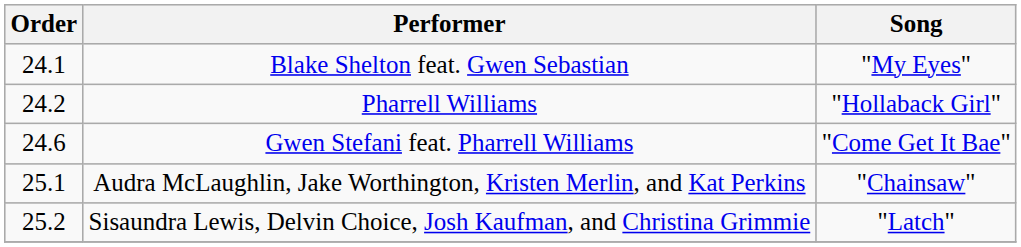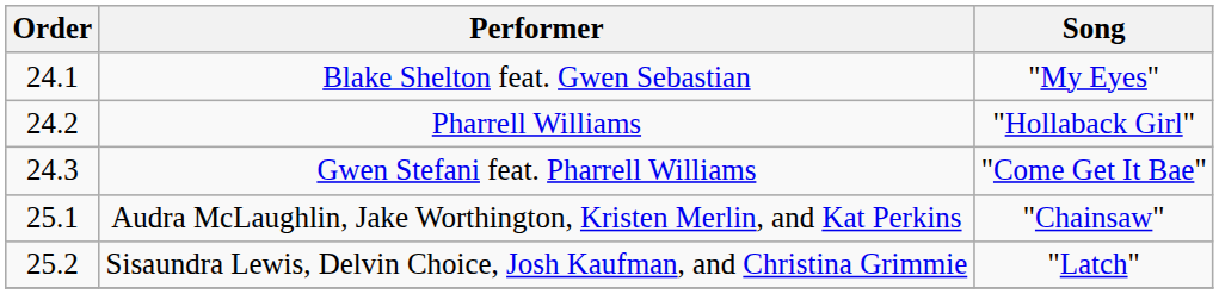 <table class="wikitable" style="text-align:center;">
 <tr>
 <th>Order</th>
 <th>Performer</th>
 <th>Song</th>
 </tr>
 <tr>
 <td>24.1</td>
 <td><a href='#'>Blake Shelton</a> feat. <a href='#'>Gwen Sebastian</a></td>
 <td>"<a href='#'>My Eyes</a>"</td>
 </tr>
 <tr>
 <td>24.2</td>
 <td><a href='#'>Pharrell Williams</a></td>
 <td>"<a href='#'>Hollaback Girl</a>"</td>
 </tr>
 <tr>
-<td>24.6</td>
+<td>24.3</td>
 <td><a href='#'>Gwen Stefani</a> feat. <a href='#'>Pharrell Williams</a></td>
 <td>"<a href='#'>Come Get It Bae</a>"</td>
 </tr>
 <tr>
 <td>25.1</td>
 <td>Audra McLaughlin, Jake Worthington, <a href='#'>Kristen Merlin</a>, and <a href='#'>Kat Perkins</a></td>
 <td>"<a href='#'>Chainsaw</a>"</td>
 </tr>
 <tr>
 <td>25.2</td>
 <td>Sisaundra Lewis, Delvin Choice, <a href='#'>Josh Kaufman</a>, and <a href='#'>Christina Grimmie</a></td>
 <td>"<a href='#'>Latch</a>"</td>
 </tr>
 <tr>
 </tr>
 </table>
